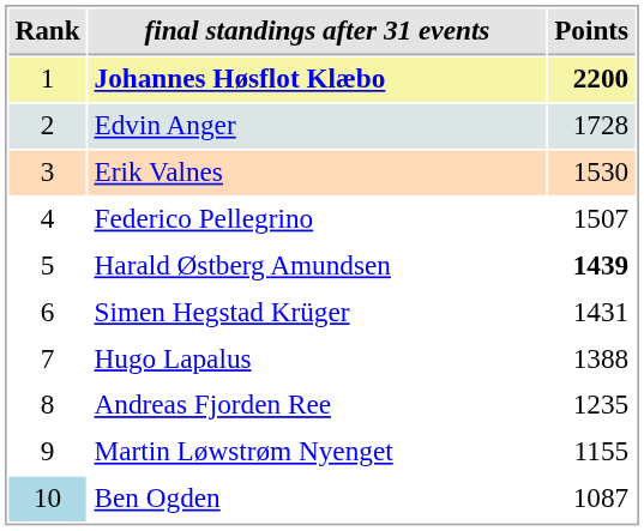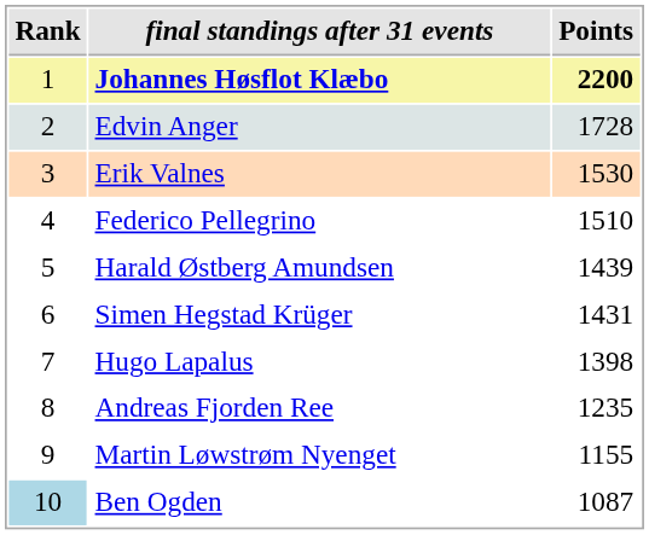 <table cellspacing="1" cellpadding="3" style="border:1px solid #AAAAAA;font-size:86%">
 <tr style="background-color: #E4E4E4;">
 <th style="border-bottom:1px solid #AAAAAA" width=10>Rank</th>
 <th style="border-bottom:1px solid #AAAAAA" width=220><em>final standings after 31 events</em></th>
 <th style="border-bottom:1px solid #AAAAAA" width=20 align=right>Points</th>
 </tr>
 <tr style="background:#f7f6a8;">
 <td align=center>1</td>
 <td> <strong><a href='#'>Johannes Høsflot Klæbo</a></strong>  </td>
 <td align=right><strong>2200</strong></td>
 </tr>
 <tr style="background:#dce5e5;">
 <td align=center>2</td>
 <td> <a href='#'>Edvin Anger</a></td>
 <td align=right>1728</td>
 </tr>
 <tr style="background:#ffdab9;">
 <td align=center>3</td>
 <td> <a href='#'>Erik Valnes</a></td>
 <td align=right>1530</td>
 </tr>
 <tr>
 <td align=center>4</td>
 <td> <a href='#'>Federico Pellegrino</a></td>
-<td align=right>1507</td>
+<td align=right>1510</td>
 </tr>
 <tr>
 <td align=center>5</td>
 <td> <a href='#'>Harald Østberg Amundsen</a></td>
-<td align=right><strong>1439</strong></td>
+<td align=right>1439</td>
 </tr>
 <tr>
 <td align=center>6</td>
 <td> <a href='#'>Simen Hegstad Krüger</a></td>
 <td align=right>1431</td>
 </tr>
 <tr>
 <td align=center>7</td>
 <td> <a href='#'>Hugo Lapalus</a></td>
-<td align=right>1388</td>
+<td align=right>1398</td>
 </tr>
 <tr>
 <td align=center>8</td>
 <td> <a href='#'>Andreas Fjorden Ree</a></td>
 <td align=right>1235</td>
 </tr>
 <tr>
 <td align=center>9</td>
 <td> <a href='#'>Martin Løwstrøm Nyenget</a></td>
 <td align=right>1155</td>
 </tr>
 <tr>
 <td align=center style="background: lightblue;">10</td>
 <td> <a href='#'>Ben Ogden</a></td>
 <td align=right>1087</td>
 </tr>
 </table>
